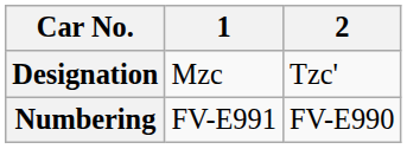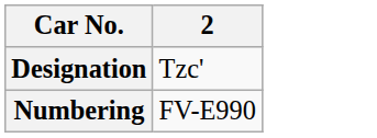 <table class="wikitable">
 <tr>
 <th>Car No.</th>
-<th>1</th>
 <th>2</th>
 </tr>
 <tr>
 <th>Designation</th>
-<td>Mzc</td>
 <td>Tzc'</td>
 </tr>
 <tr>
 <th>Numbering</th>
-<td>FV-E991</td>
 <td>FV-E990</td>
 </tr>
 </table>
